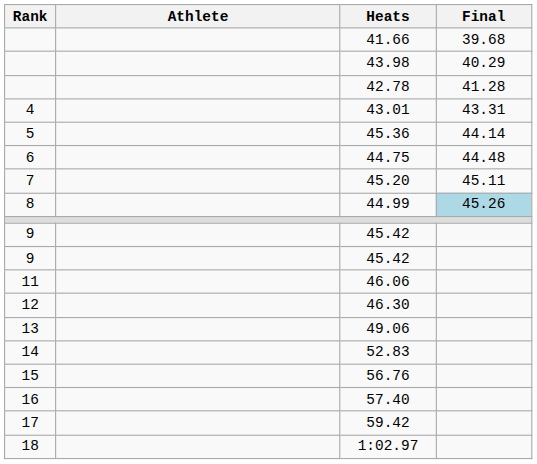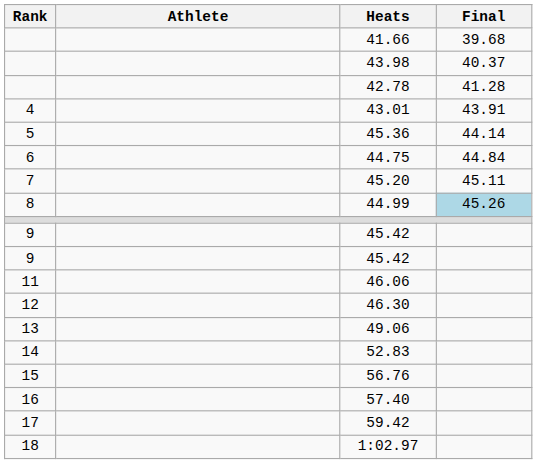 <table class=wikitable style="text-align:center">
 <tr>
 <th width=40>Rank</th>
 <th width=250>Athlete</th>
 <th width=80>Heats</th>
 <th width=80>Final</th>
 </tr>
 <tr>
 <td></td>
 <td align=left></td>
 <td>41.66</td>
 <td>39.68</td>
 </tr>
 <tr>
 <td></td>
 <td align=left></td>
 <td>43.98</td>
-<td>40.29</td>
+<td>40.37</td>
 </tr>
 <tr>
 <td></td>
 <td align=left></td>
 <td>42.78</td>
 <td>41.28</td>
 </tr>
 <tr>
 <td>4</td>
 <td align=left></td>
 <td>43.01</td>
-<td>43.31</td>
+<td>43.91</td>
 </tr>
 <tr>
 <td>5</td>
 <td align=left></td>
 <td>45.36</td>
 <td>44.14</td>
 </tr>
 <tr>
 <td>6</td>
 <td align=left></td>
 <td>44.75</td>
-<td>44.48</td>
+<td>44.84</td>
 </tr>
 <tr>
 <td>7</td>
 <td align=left></td>
 <td>45.20</td>
 <td>45.11</td>
 </tr>
 <tr>
 <td>8</td>
 <td align=left></td>
 <td>44.99</td>
 <td style="background: lightblue;">45.26</td>
 </tr>
 <tr bgcolor=#DDDDDD>
 <td colspan=4></td>
 </tr>
 <tr>
 <td>9</td>
 <td align=left></td>
 <td>45.42</td>
 <td></td>
 </tr>
 <tr>
 <td>9</td>
 <td align=left></td>
 <td>45.42</td>
 <td></td>
 </tr>
 <tr>
 <td>11</td>
 <td align=left></td>
 <td>46.06</td>
 <td></td>
 </tr>
 <tr>
 <td>12</td>
 <td align=left></td>
 <td>46.30</td>
 <td></td>
 </tr>
 <tr>
 <td>13</td>
 <td align=left></td>
 <td>49.06</td>
 <td></td>
 </tr>
 <tr>
 <td>14</td>
 <td align=left></td>
 <td>52.83</td>
 <td></td>
 </tr>
 <tr>
 <td>15</td>
 <td align=left></td>
 <td>56.76</td>
 <td></td>
 </tr>
 <tr>
 <td>16</td>
 <td align=left></td>
 <td>57.40</td>
 <td></td>
 </tr>
 <tr>
 <td>17</td>
 <td align=left></td>
 <td>59.42</td>
 <td></td>
 </tr>
 <tr>
 <td>18</td>
 <td align=left></td>
 <td>1:02.97</td>
 <td></td>
 </tr>
 </table>
